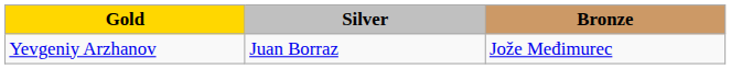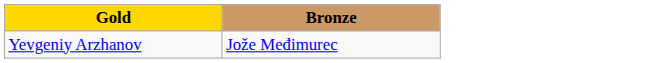 <table class="wikitable" style="text-align:left">
 <tr align="center">
 <td width=200 bgcolor=gold><strong>Gold</strong></td>
-<td width=200 bgcolor=silver><strong>Silver</strong></td>
 <td width=200 bgcolor=CC9966><strong>Bronze</strong></td>
 </tr>
 <tr>
 <td><a href='#'>Yevgeniy Arzhanov</a><br><em></em></td>
-<td><a href='#'>Juan Borraz</a><br><em></em></td>
 <td><a href='#'>Jože Međimurec</a><br><em></em></td>
 </tr>
 </table>
